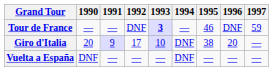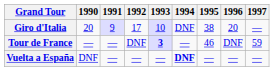 <table class="wikitable plainrowheaders">
 <tr>
 <th scope="col"><a href='#'>Grand Tour</a></th>
 <th scope="col">1990</th>
 <th scope="col">1991</th>
 <th scope="col">1992</th>
 <th scope="col">1993</th>
 <th scope="col">1994</th>
 <th scope="col">1995</th>
 <th scope="col">1996</th>
 <th scope="col">1997</th>
 </tr>
 <tr style="text-align:center;">
+<th scope="row"> <a href='#'>Giro d'Italia</a></th>
+<td><a href='#'>20</a></td>
+<td style="background:#ddddff;"><a href='#'>9</a></td>
+<td><a href='#'>17</a></td>
+<td style="background:#ddddff;"><a href='#'>10</a></td>
+<td><a href='#'>DNF</a></td>
+<td><a href='#'>38</a></td>
+<td><a href='#'>20</a></td>
+<td><a href='#'>—</a></td>
+</tr>
+<tr style="text-align:center;">
 <th scope="row"> <a href='#'>Tour de France</a></th>
 <td><a href='#'>—</a></td>
 <td><a href='#'>—</a></td>
 <td><a href='#'>DNF</a></td>
 <td style="background:#ddddff;"><strong><a href='#'>3</a></strong></td>
 <td><a href='#'>—</a></td>
 <td><a href='#'>46</a></td>
 <td><a href='#'>DNF</a></td>
 <td><a href='#'>59</a></td>
 </tr>
 <tr style="text-align:center;">
-<th scope="row"> <a href='#'>Giro d'Italia</a></th>
-<td><a href='#'>20</a></td>
-<td style="background:#ddddff;"><a href='#'>9</a></td>
-<td><a href='#'>17</a></td>
-<td style="background:#ddddff;"><a href='#'>10</a></td>
-<td><a href='#'>DNF</a></td>
-<td><a href='#'>38</a></td>
-<td><a href='#'>20</a></td>
-<td><a href='#'>—</a></td>
-</tr>
-<tr style="text-align:center;">
 <th scope="row"> <a href='#'>Vuelta a España</a></th>
 <td><a href='#'>DNF</a></td>
 <td><a href='#'>—</a></td>
 <td><a href='#'>—</a></td>
 <td><a href='#'>—</a></td>
-<td><a href='#'>DNF</a></td>
+<td><strong><a href='#'>DNF</a></strong></td>
 <td><a href='#'>—</a></td>
 <td><a href='#'>—</a></td>
 <td><a href='#'>—</a></td>
 </tr>
 </table>
